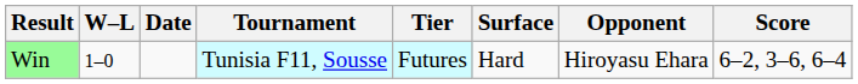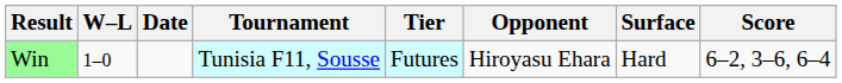 <table class="sortable wikitable">
 <tr>
 <th>Result</th>
 <th class="unsortable">W–L</th>
 <th>Date</th>
 <th>Tournament</th>
 <th>Tier</th>
+<th>Opponent</th>
 <th>Surface</th>
-<th>Opponent</th>
 <th class="unsortable">Score</th>
 </tr>
 <tr>
 <td bgcolor=98FB98>Win</td>
 <td><small>1–0</small></td>
 <td></td>
 <td style="background:#cffcff;">Tunisia F11, <a href='#'>Sousse</a></td>
 <td style="background:#cffcff;">Futures</td>
+<td> Hiroyasu Ehara</td>
 <td>Hard</td>
-<td> Hiroyasu Ehara</td>
 <td>6–2, 3–6, 6–4</td>
 </tr>
 </table>
